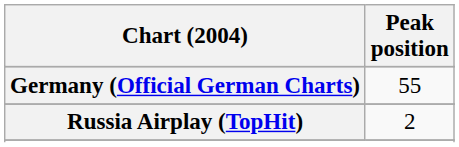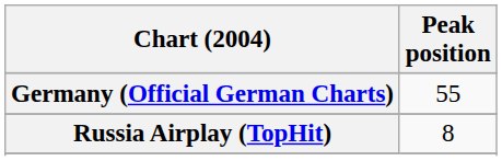 <table class="wikitable plainrowheaders sortable" style="text-align:center;">
 <tr>
 <th scope="col">Chart (2004)</th>
 <th scope="col">Peak<br>position</th>
 </tr>
 <tr>
 </tr>
 <tr>
 </tr>
 <tr>
 <th scope="row">Germany (<a href='#'>Official German Charts</a>)</th>
 <td>55</td>
 </tr>
 <tr>
 </tr>
 <tr>
 </tr>
 <tr>
 </tr>
 <tr>
 <th scope="row">Russia Airplay (<a href='#'>TopHit</a>)</th>
-<td>2</td>
+<td>8</td>
 </tr>
 <tr>
 </tr>
 <tr>
 </tr>
 <tr>
 </tr>
 <tr>
 </tr>
 <tr>
 </tr>
 <tr>
 </tr>
 </table>
